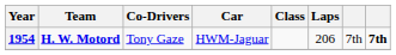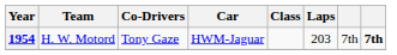 <table class="wikitable" style="font-size:90%">
 <tr>
 <th>Year</th>
 <th>Team</th>
 <th>Co-Drivers</th>
 <th>Car</th>
 <th>Class</th>
 <th>Laps</th>
 <th></th>
 <th></th>
 </tr>
 <tr align="center">
 <th><a href='#'>1954</a></th>
-<td align="left"><strong> <a href='#'>H. W. Motord</a></strong></td>
+<td align="left"> <a href='#'>H. W. Motord</a></td>
 <td align="left"> <a href='#'>Tony Gaze</a></td>
 <td align="left"><a href='#'>HWM-Jaguar</a></td>
 <td></td>
-<td>206</td>
+<td>203</td>
 <td>7th</td>
 <td><strong>7th</strong></td>
 </tr>
 <tr align="center">
 </tr>
 </table>
